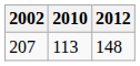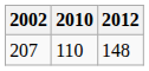 <table class="wikitable">
 <tr>
 <th>2002</th>
 <th>2010</th>
 <th>2012</th>
 </tr>
 <tr>
 <td>207</td>
-<td>113</td>
+<td>110</td>
 <td>148</td>
 </tr>
 </table>
